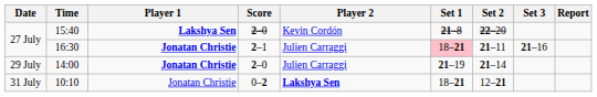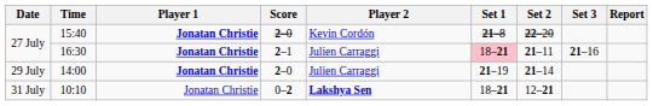 <table class="wikitable" style="font-size:90%; text-align:center">
 <tr>
 <th width="50">Date</th>
 <th width="50">Time</th>
 <th width="200">Player 1</th>
 <th width="50">Score</th>
 <th width="200">Player 2</th>
 <th width="50">Set 1</th>
 <th width="50">Set 2</th>
 <th width="50">Set 3</th>
 <th>Report</th>
 </tr>
 <tr>
 <td rowspan="2">27 July</td>
 <td>15:40</td>
-<td align="right"><strong><a href='#'>Lakshya Sen</a></strong> </td>
+<td align="right"><strong><a href='#'>Jonatan Christie</a></strong> </td>
 <td><s><strong>2</strong>–0</s></td>
 <td align="left"> <a href='#'>Kevin Cordón</a></td>
 <td><s><strong>21</strong>–8</s></td>
 <td><s><strong>22</strong>–20</s></td>
 <td></td>
 <td></td>
 </tr>
 <tr>
 <td>16:30</td>
 <td align="right"><strong><a href='#'>Jonatan Christie</a></strong> </td>
 <td><strong>2</strong>–1</td>
 <td align="left"> <a href='#'>Julien Carraggi</a></td>
 <td style="background: pink;">18–<strong>21</strong></td>
 <td><strong>21</strong>–11</td>
 <td><strong>21</strong>–16</td>
 <td></td>
 </tr>
 <tr>
 <td>29 July</td>
 <td>14:00</td>
 <td align="right"><strong><a href='#'>Jonatan Christie</a></strong> </td>
 <td><strong>2</strong>–0</td>
 <td align="left"> <a href='#'>Julien Carraggi</a></td>
 <td><strong>21</strong>–19</td>
 <td><strong>21</strong>–14</td>
 <td></td>
 <td></td>
 </tr>
 <tr>
 <td>31 July</td>
 <td>10:10</td>
 <td align="right"><a href='#'>Jonatan Christie</a> </td>
 <td>0–<strong>2</strong></td>
 <td align="left"><strong> <a href='#'>Lakshya Sen</a></strong></td>
 <td>18–<strong>21</strong></td>
 <td>12–<strong>21</strong></td>
 <td></td>
 <td></td>
 </tr>
 </table>
